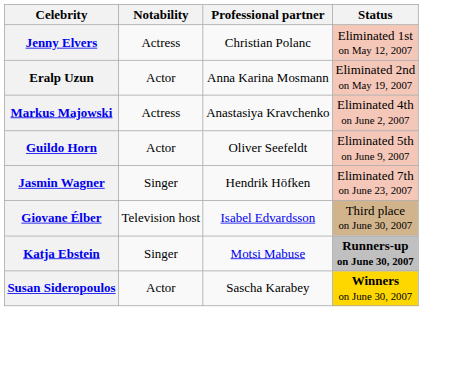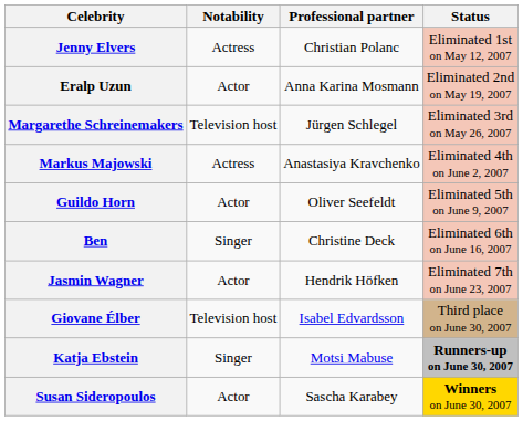 <table class="wikitable sortable" style="text-align:center;">
 <tr>
 <th scope="col">Celebrity</th>
 <th scope="col" class="unsortable">Notability</th>
 <th scope="col">Professional partner</th>
 <th scope="col">Status</th>
 </tr>
 <tr>
 <th scope="row"><a href='#'>Jenny Elvers</a></th>
 <td>Actress</td>
 <td>Christian Polanc</td>
 <td bgcolor="#F4C7B8">Eliminated 1st<br><small>on May 12, 2007</small></td>
 </tr>
 <tr>
 <th scope="row">Eralp Uzun</th>
 <td>Actor</td>
 <td>Anna Karina Mosmann</td>
 <td bgcolor="#F4C7B8">Eliminated 2nd<br><small>on May 19, 2007</small></td>
 </tr>
 <tr>
+<th scope="row"><a href='#'>Margarethe Schreinemakers</a></th>
+<td>Television host</td>
+<td>Jürgen Schlegel</td>
+<td bgcolor="#F4C7B8">Eliminated 3rd<br><small>on May 26, 2007</small></td>
+</tr>
+<tr>
 <th scope="row"><a href='#'>Markus Majowski</a></th>
 <td>Actress</td>
 <td>Anastasiya Kravchenko</td>
 <td bgcolor="#F4C7B8">Eliminated 4th<br><small>on June 2, 2007</small></td>
 </tr>
 <tr>
 <th scope="row"><a href='#'>Guildo Horn</a></th>
 <td>Actor</td>
 <td>Oliver Seefeldt</td>
 <td bgcolor="#F4C7B8">Eliminated 5th<br><small>on June 9, 2007</small></td>
 </tr>
 <tr>
+<th scope="row"><a href='#'>Ben</a></th>
+<td>Singer</td>
+<td>Christine Deck</td>
+<td bgcolor="#F4C7B8">Eliminated 6th<br><small>on June 16, 2007</small></td>
+</tr>
+<tr>
 <th scope="row"><a href='#'>Jasmin Wagner</a></th>
-<td>Singer</td>
+<td>Actor</td>
 <td>Hendrik Höfken</td>
 <td bgcolor="#F4C7B8">Eliminated 7th<br><small>on June 23, 2007</small></td>
 </tr>
 <tr>
 <th scope="row"><a href='#'>Giovane Élber</a></th>
 <td>Television host</td>
 <td><a href='#'>Isabel Edvardsson</a></td>
 <td bgcolor="tan">Third place<br><small>on June 30, 2007</small></td>
 </tr>
 <tr>
 <th scope="row"><a href='#'>Katja Ebstein</a></th>
 <td>Singer</td>
 <td><a href='#'>Motsi Mabuse</a></td>
 <td bgcolor="silver"><strong>Runners-up<br><small>on June 30, 2007</small></strong></td>
 </tr>
 <tr>
 <th scope="row"><a href='#'>Susan Sideropoulos</a></th>
 <td>Actor</td>
 <td>Sascha Karabey</td>
 <td bgcolor="gold"><strong>Winners</strong><br><small>on June 30, 2007</small></td>
 </tr>
 </table>
